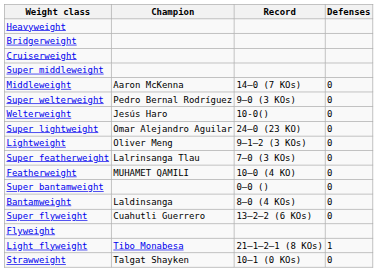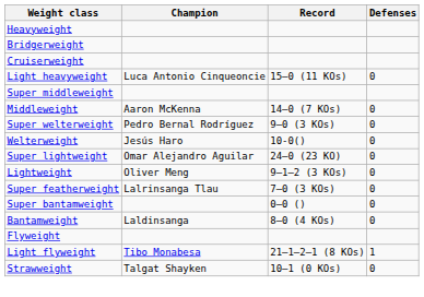 <table class="wikitable">
 <tr>
 <th>Weight class</th>
 <th>Champion</th>
 <th>Record</th>
 <th>Defenses</th>
 </tr>
 <tr>
 <td><a href='#'>Heavyweight</a></td>
 <td></td>
 <td></td>
 <td></td>
 </tr>
 <tr>
 <td><a href='#'>Bridgerweight</a></td>
 <td></td>
 <td></td>
 <td></td>
 </tr>
 <tr>
 <td><a href='#'>Cruiserweight</a></td>
 <td></td>
 <td></td>
 <td></td>
+</tr>
+<tr>
+<td><a href='#'>Light heavyweight</a></td>
+<td> Luca Antonio Cinqueoncie</td>
+<td>15–0 (11 KOs)</td>
+<td>0</td>
 </tr>
 <tr>
 <td><a href='#'>Super middleweight</a></td>
 <td></td>
 <td></td>
 <td></td>
 </tr>
 <tr>
 <td><a href='#'>Middleweight</a></td>
 <td> Aaron McKenna</td>
 <td>14–0 (7 KOs)</td>
 <td>0</td>
 </tr>
 <tr>
 <td><a href='#'>Super welterweight</a></td>
 <td> Pedro Bernal Rodríguez</td>
 <td>9–0 (3 KOs)</td>
 <td>0</td>
 </tr>
 <tr>
 <td><a href='#'>Welterweight</a></td>
 <td> Jesús Haro</td>
 <td>10-0()</td>
 <td>0</td>
 </tr>
 <tr>
 <td><a href='#'>Super lightweight</a></td>
 <td> Omar Alejandro Aguilar</td>
 <td>24–0 (23 KO)</td>
 <td>0</td>
 </tr>
 <tr>
 <td><a href='#'>Lightweight</a></td>
 <td> Oliver Meng</td>
 <td>9–1–2 (3 KOs)</td>
 <td>0</td>
 </tr>
 <tr>
 <td><a href='#'>Super featherweight</a></td>
 <td> Lalrinsanga Tlau</td>
 <td>7–0 (3 KOs)</td>
 <td>0</td>
 </tr>
 <tr>
-<td><a href='#'>Featherweight</a></td>
-<td> MUHAMET QAMILI</td>
-<td>10–0 (4 KO)</td>
-<td>0</td>
-</tr>
-<tr>
 <td><a href='#'>Super bantamweight</a></td>
 <td></td>
 <td>0–0 ()</td>
 <td>0</td>
 </tr>
 <tr>
 <td><a href='#'>Bantamweight</a></td>
 <td> Laldinsanga</td>
 <td>8–0 (4 KOs)</td>
-<td>0</td>
-</tr>
-<tr>
-<td><a href='#'>Super flyweight</a></td>
-<td> Cuahutli Guerrero</td>
-<td>13–2–2 (6 KOs)</td>
 <td>0</td>
 </tr>
 <tr>
 <td><a href='#'>Flyweight</a></td>
 <td></td>
 <td></td>
 <td></td>
 </tr>
 <tr>
 <td><a href='#'>Light flyweight</a></td>
 <td> <a href='#'>Tibo Monabesa</a></td>
 <td>21–1–2–1 (8 KOs)</td>
 <td>1</td>
 </tr>
 <tr>
 <td><a href='#'>Strawweight</a></td>
 <td> Talgat Shayken</td>
 <td>10–1 (0 KOs)</td>
 <td>0</td>
 </tr>
 </table>
